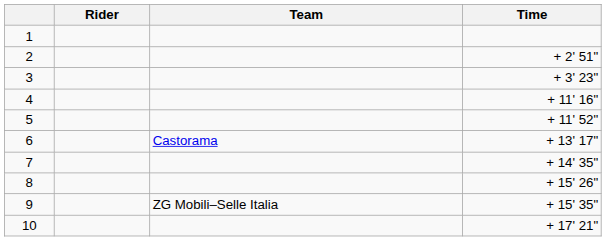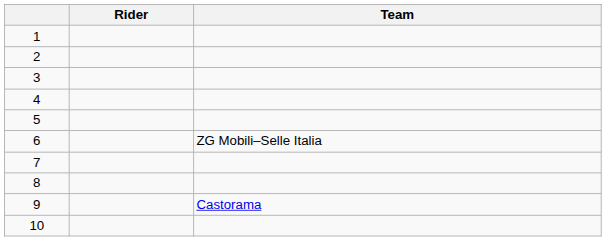 <table class="wikitable" style="width:45em;margin-bottom:0;">
 <tr>
 <th></th>
 <th>Rider</th>
 <th>Team</th>
-<th>Time</th>
 </tr>
 <tr>
 <td style="text-align:center;">1</td>
 <td> </td>
 <td></td>
-<td align=right></td>
 </tr>
 <tr>
 <td style="text-align:center;">2</td>
 <td></td>
 <td></td>
-<td align=right>+ 2' 51"</td>
 </tr>
 <tr>
 <td style="text-align:center;">3</td>
 <td></td>
 <td></td>
-<td align=right>+ 3' 23"</td>
 </tr>
 <tr>
 <td style="text-align:center;">4</td>
 <td></td>
 <td></td>
-<td align=right>+ 11' 16"</td>
 </tr>
 <tr>
 <td style="text-align:center;">5</td>
 <td></td>
 <td></td>
-<td align=right>+ 11' 52"</td>
 </tr>
 <tr>
 <td style="text-align:center;">6</td>
 <td></td>
-<td><a href='#'>Castorama</a></td>
-<td align=right>+ 13' 17"</td>
+<td>ZG Mobili–Selle Italia</td>
 </tr>
 <tr>
 <td style="text-align:center;">7</td>
 <td></td>
 <td></td>
-<td align=right>+ 14' 35"</td>
 </tr>
 <tr>
 <td style="text-align:center;">8</td>
 <td></td>
 <td></td>
-<td align=right>+ 15' 26"</td>
 </tr>
 <tr>
 <td style="text-align:center;">9</td>
 <td></td>
-<td>ZG Mobili–Selle Italia</td>
-<td align=right>+ 15' 35"</td>
+<td><a href='#'>Castorama</a></td>
 </tr>
 <tr>
 <td style="text-align:center;">10</td>
 <td></td>
 <td></td>
-<td align=right>+ 17' 21"</td>
 </tr>
 </table>
